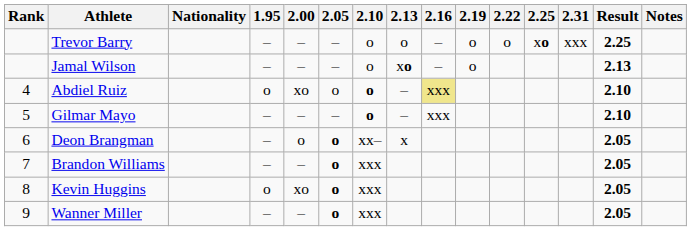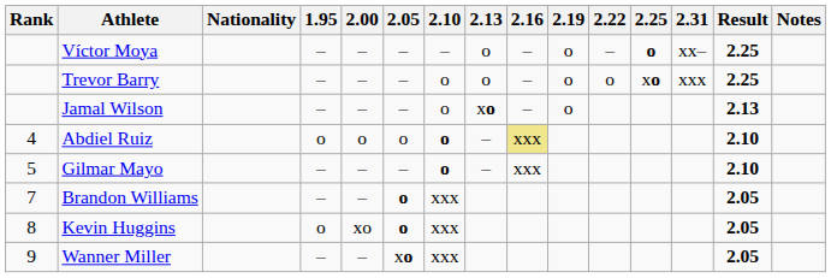 <table class="wikitable sortable" style="text-align:center">
 <tr>
 <th>Rank</th>
 <th>Athlete</th>
 <th>Nationality</th>
 <th>1.95</th>
 <th>2.00</th>
 <th>2.05</th>
 <th>2.10</th>
 <th>2.13</th>
 <th>2.16</th>
 <th>2.19</th>
 <th>2.22</th>
 <th>2.25</th>
 <th>2.31</th>
 <th>Result</th>
 <th>Notes</th>
+</tr>
+<tr>
+<td></td>
+<td align="left"><a href='#'>Víctor Moya</a></td>
+<td align=left></td>
+<td>–</td>
+<td>–</td>
+<td>–</td>
+<td>–</td>
+<td>o</td>
+<td>–</td>
+<td>o</td>
+<td>–</td>
+<td><strong>o</strong></td>
+<td>xx–</td>
+<td><strong>2.25</strong></td>
+<td></td>
 </tr>
 <tr>
 <td></td>
 <td align="left"><a href='#'>Trevor Barry</a></td>
 <td align=left></td>
 <td>–</td>
 <td>–</td>
 <td>–</td>
 <td>o</td>
 <td>o</td>
 <td>–</td>
 <td>o</td>
 <td>o</td>
 <td>x<strong>o</strong></td>
 <td>xxx</td>
 <td><strong>2.25</strong></td>
 <td></td>
 </tr>
 <tr>
 <td></td>
 <td align="left"><a href='#'>Jamal Wilson</a></td>
 <td align=left></td>
 <td>–</td>
 <td>–</td>
 <td>–</td>
 <td>o</td>
 <td>x<strong>o</strong></td>
 <td>–</td>
 <td>o</td>
 <td></td>
 <td></td>
 <td></td>
 <td><strong>2.13</strong></td>
 <td></td>
 </tr>
 <tr>
 <td>4</td>
 <td align="left"><a href='#'>Abdiel Ruiz</a></td>
 <td align=left></td>
 <td>o</td>
-<td>xo</td>
+<td>o</td>
 <td>o</td>
 <td><strong>o</strong></td>
 <td>–</td>
 <td style="background: khaki;">xxx</td>
 <td></td>
 <td></td>
 <td></td>
 <td></td>
 <td><strong>2.10</strong></td>
 <td></td>
 </tr>
 <tr>
 <td>5</td>
 <td align="left"><a href='#'>Gilmar Mayo</a></td>
 <td align=left></td>
 <td>–</td>
 <td>–</td>
 <td>–</td>
 <td><strong>o</strong></td>
 <td>–</td>
 <td>xxx</td>
 <td></td>
 <td></td>
 <td></td>
 <td></td>
 <td><strong>2.10</strong></td>
-<td></td>
-</tr>
-<tr>
-<td>6</td>
-<td align="left"><a href='#'>Deon Brangman</a></td>
-<td align=left></td>
-<td>–</td>
-<td>o</td>
-<td><strong>o</strong></td>
-<td>xx–</td>
-<td>x</td>
-<td></td>
-<td></td>
-<td></td>
-<td></td>
-<td></td>
-<td><strong>2.05</strong></td>
 <td></td>
 </tr>
 <tr>
 <td>7</td>
 <td align="left"><a href='#'>Brandon Williams</a></td>
 <td align=left></td>
 <td>–</td>
 <td>–</td>
 <td><strong>o</strong></td>
 <td>xxx</td>
 <td></td>
 <td></td>
 <td></td>
 <td></td>
 <td></td>
 <td></td>
 <td><strong>2.05</strong></td>
 <td></td>
 </tr>
 <tr>
 <td>8</td>
 <td align="left"><a href='#'>Kevin Huggins</a></td>
 <td align=left></td>
 <td>o</td>
 <td>xo</td>
 <td><strong>o</strong></td>
 <td>xxx</td>
 <td></td>
 <td></td>
 <td></td>
 <td></td>
 <td></td>
 <td></td>
 <td><strong>2.05</strong></td>
 <td></td>
 </tr>
 <tr>
 <td>9</td>
 <td align="left"><a href='#'>Wanner Miller</a></td>
 <td align=left></td>
 <td>–</td>
 <td>–</td>
-<td><strong>o</strong></td>
+<td>x<strong>o</strong></td>
 <td>xxx</td>
 <td></td>
 <td></td>
 <td></td>
 <td></td>
 <td></td>
 <td></td>
 <td><strong>2.05</strong></td>
 <td></td>
 </tr>
 </table>
